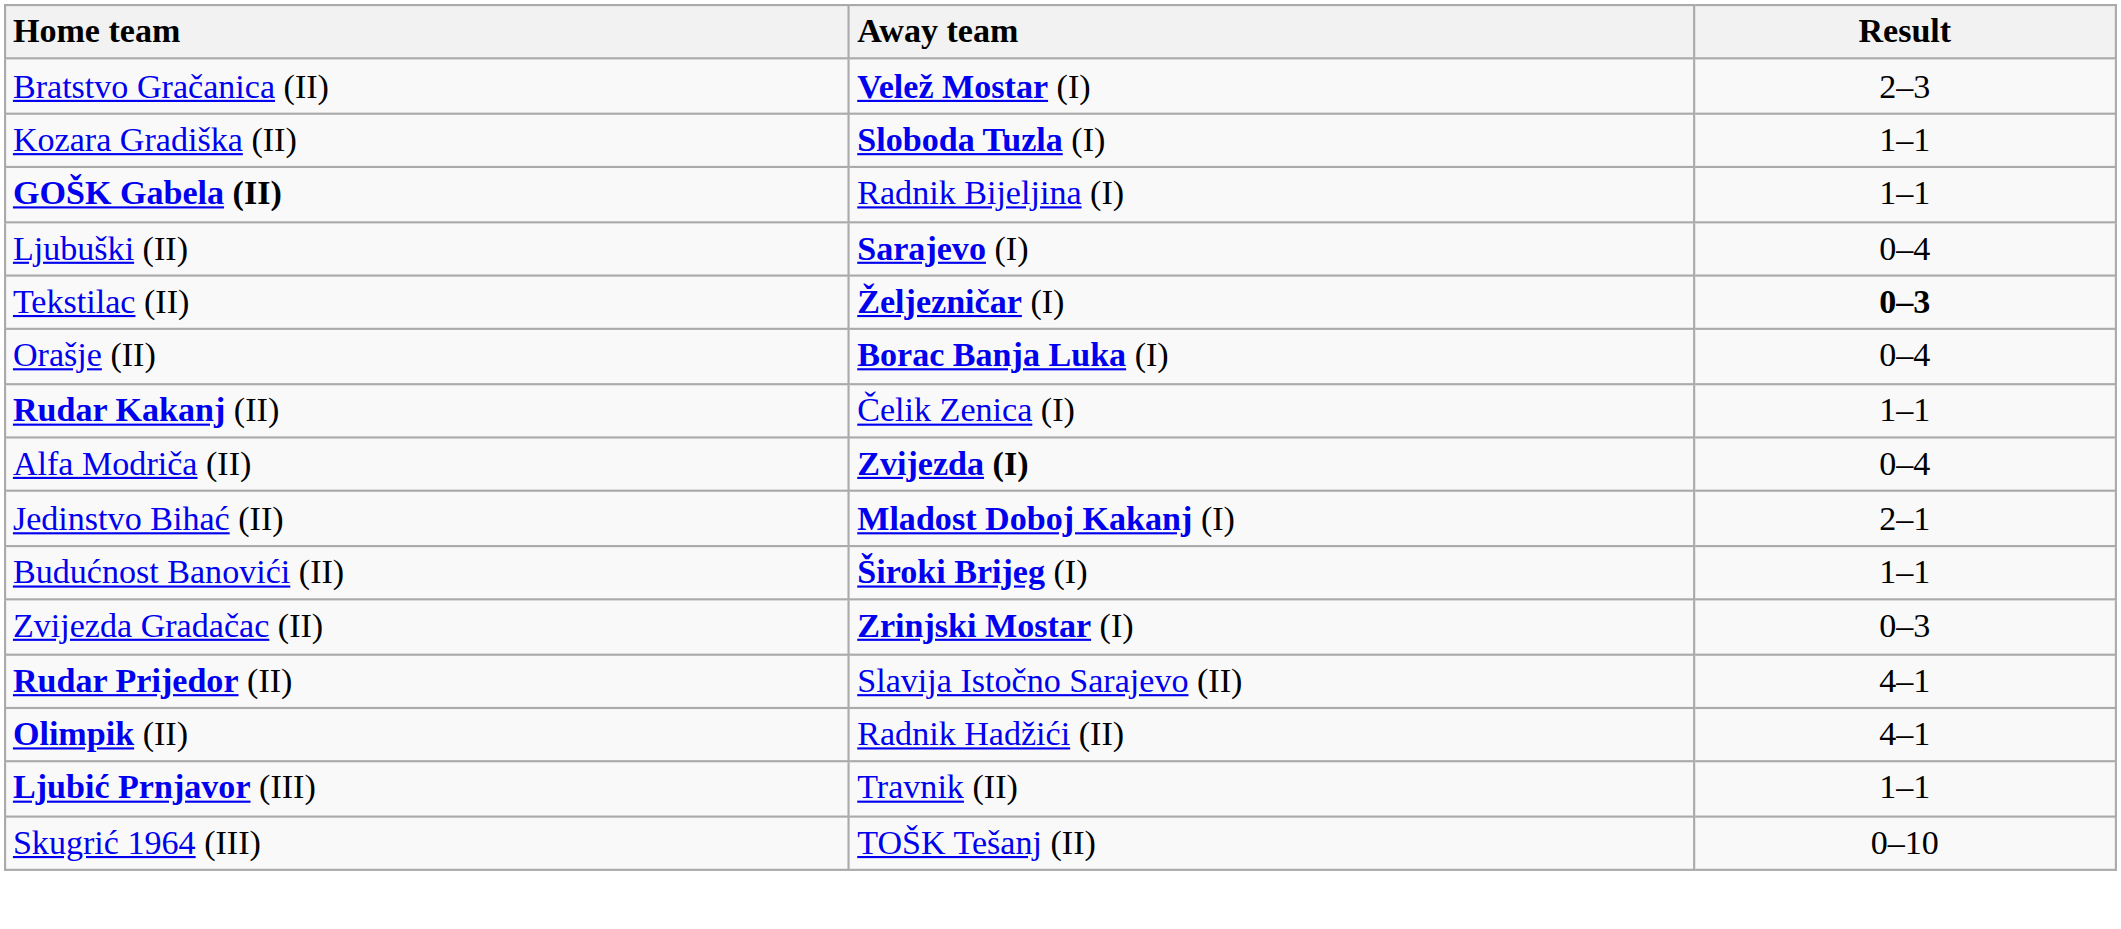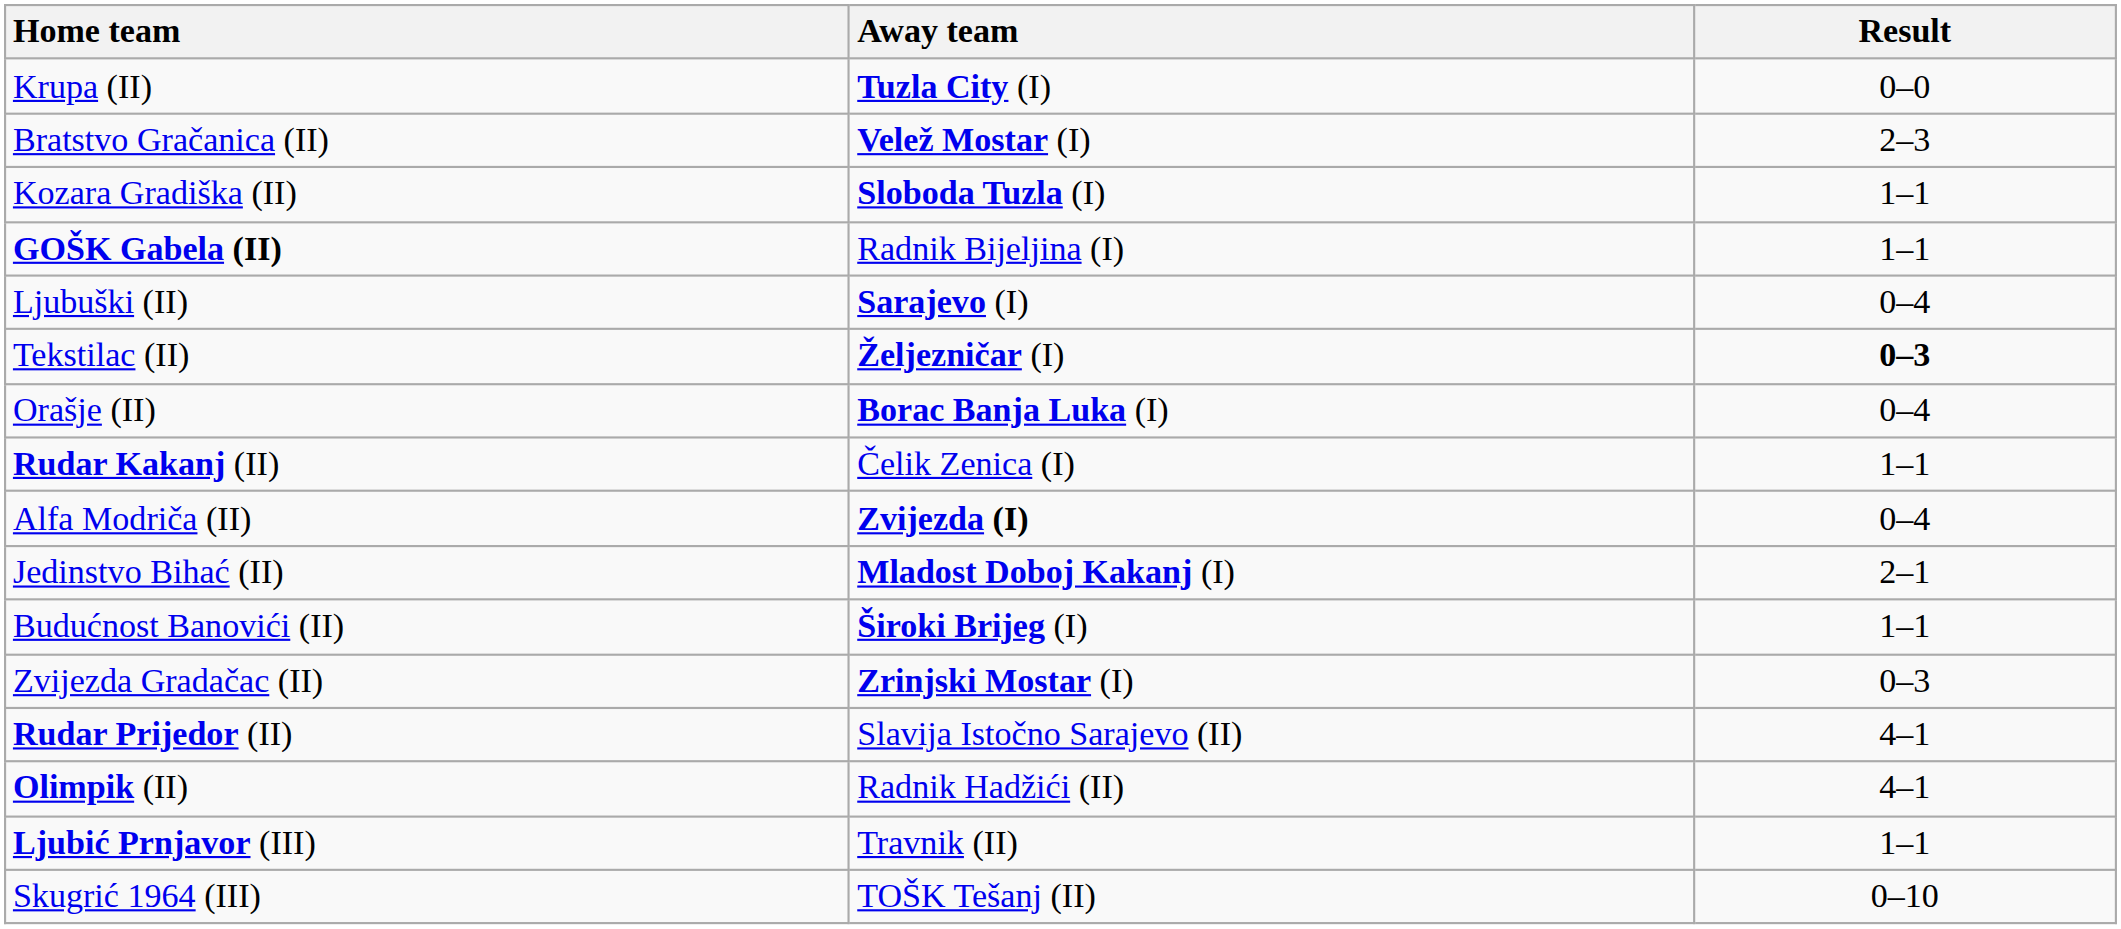 <table class="wikitable" style="width:50%">
 <tr>
 <th style="width:40%; text-align:left">Home team</th>
 <th style="width:40%; text-align:left">Away team</th>
 <th>Result</th>
+</tr>
+<tr>
+<td><a href='#'>Krupa</a> (II)</td>
+<td><strong><a href='#'>Tuzla City</a></strong> (I)</td>
+<td style="text-align:center">0–0 </td>
 </tr>
 <tr>
 <td><a href='#'>Bratstvo Gračanica</a> (II)</td>
 <td><strong><a href='#'>Velež Mostar</a></strong> (I)</td>
 <td style="text-align:center">2–3</td>
 </tr>
 <tr>
 <td><a href='#'>Kozara Gradiška</a> (II)</td>
 <td><strong><a href='#'>Sloboda Tuzla</a></strong> (I)</td>
 <td style="text-align:center">1–1 </td>
 </tr>
 <tr>
 <td><strong><a href='#'>GOŠK Gabela</a> (II)</strong></td>
 <td><a href='#'>Radnik Bijeljina</a> (I)</td>
 <td style="text-align:center">1–1 </td>
 </tr>
 <tr>
 <td><a href='#'>Ljubuški</a> (II)</td>
 <td><strong><a href='#'>Sarajevo</a></strong> (I)</td>
 <td style="text-align:center">0–4</td>
 </tr>
 <tr>
 <td><a href='#'>Tekstilac</a> (II)</td>
 <td><strong><a href='#'>Željezničar</a></strong> (I)</td>
 <td style="text-align:center"><strong>0–3</strong></td>
 </tr>
 <tr>
 <td><a href='#'>Orašje</a> (II)</td>
 <td><strong><a href='#'>Borac Banja Luka</a></strong> (I)</td>
 <td style="text-align:center">0–4</td>
 </tr>
 <tr>
 <td><strong><a href='#'>Rudar Kakanj</a></strong> (II)</td>
 <td><a href='#'>Čelik Zenica</a> (I)</td>
 <td style="text-align:center">1–1 </td>
 </tr>
 <tr>
 <td><a href='#'>Alfa Modriča</a> (II)</td>
 <td><strong><a href='#'>Zvijezda</a> (I)</strong></td>
 <td style="text-align:center">0–4</td>
 </tr>
 <tr>
 <td><a href='#'>Jedinstvo Bihać</a> (II)</td>
 <td><strong><a href='#'>Mladost Doboj Kakanj</a></strong> (I)</td>
 <td style="text-align:center">2–1</td>
 </tr>
 <tr>
 <td><a href='#'>Budućnost Banovići</a> (II)</td>
 <td><strong><a href='#'>Široki Brijeg</a></strong> (I)</td>
 <td style="text-align:center">1–1 </td>
 </tr>
 <tr>
 <td><a href='#'>Zvijezda Gradačac</a> (II)</td>
 <td><strong><a href='#'>Zrinjski Mostar</a></strong> (I)</td>
 <td style="text-align:center">0–3</td>
 </tr>
 <tr>
 <td><strong><a href='#'>Rudar Prijedor</a></strong> (II)</td>
 <td><a href='#'>Slavija Istočno Sarajevo</a> (II)</td>
 <td style="text-align:center">4–1</td>
 </tr>
 <tr>
 <td><strong><a href='#'>Olimpik</a></strong> (II)</td>
 <td><a href='#'>Radnik Hadžići</a> (II)</td>
 <td style="text-align:center">4–1</td>
 </tr>
 <tr>
 <td><strong><a href='#'>Ljubić Prnjavor</a></strong> (III)</td>
 <td><a href='#'>Travnik</a> (II)</td>
 <td style="text-align:center">1–1 </td>
 </tr>
 <tr>
 <td><a href='#'>Skugrić 1964</a> (III)</td>
 <td><a href='#'>TOŠK Tešanj</a> (II)</td>
 <td style="text-align:center">0–10</td>
 </tr>
 </table>
